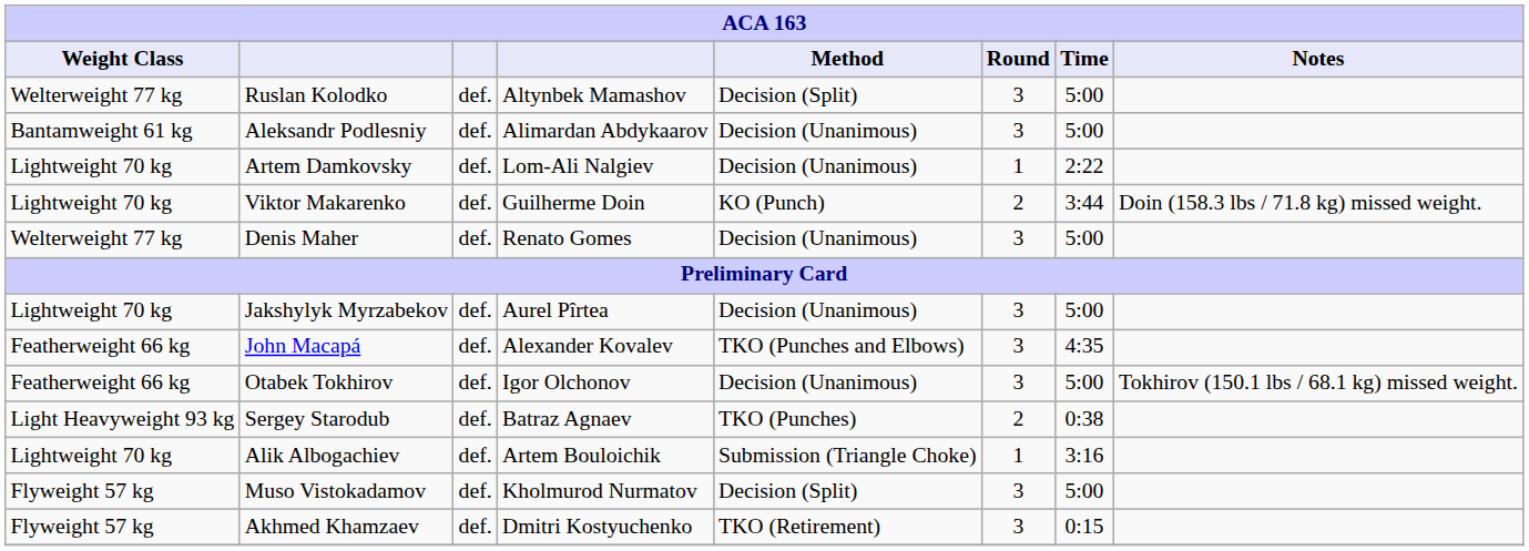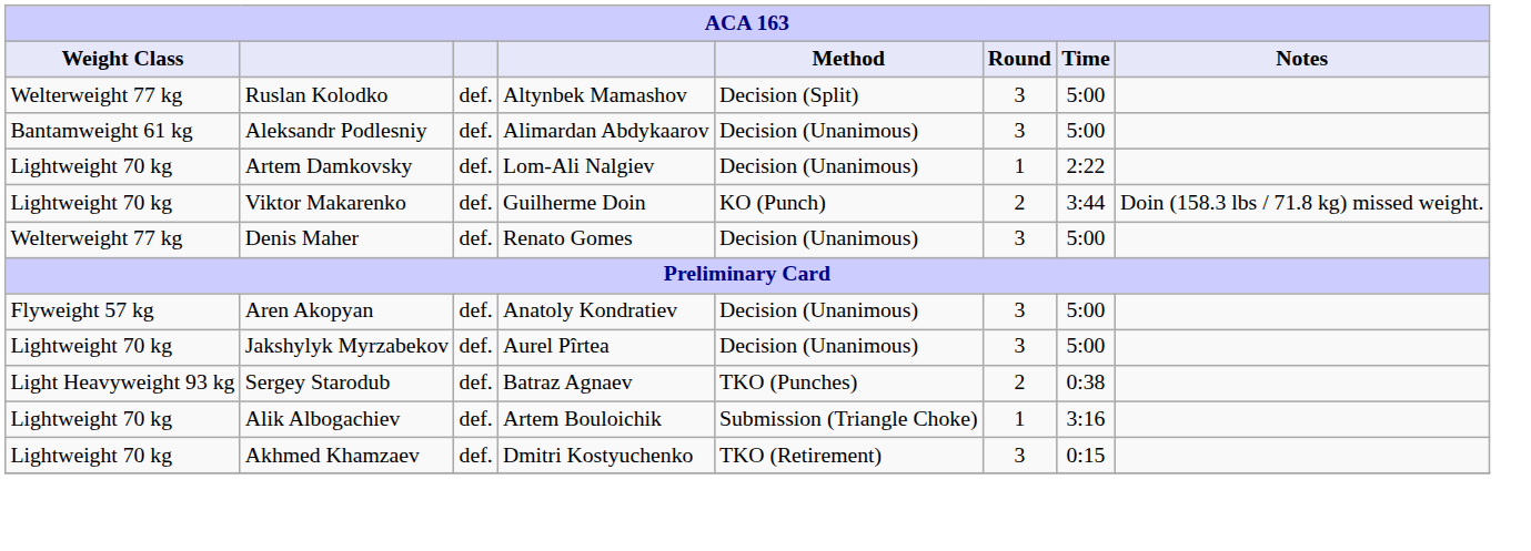 <table class="wikitable" style="font-size: 80%;">
 <tr>
 <th colspan="8" style="background-color: #ccf; color: #000080; text-align: center;"><strong>ACA 163</strong></th>
 </tr>
 <tr>
 <th colspan="1" style="background-color: #E6E8FA; color: #000000; text-align: center;">Weight Class</th>
 <th colspan="1" style="background-color: #E6E8FA; color: #000000; text-align: center;"></th>
 <th colspan="1" style="background-color: #E6E8FA; color: #000000; text-align: center;"></th>
 <th colspan="1" style="background-color: #E6E8FA; color: #000000; text-align: center;"></th>
 <th colspan="1" style="background-color: #E6E8FA; color: #000000; text-align: center;">Method</th>
 <th colspan="1" style="background-color: #E6E8FA; color: #000000; text-align: center;">Round</th>
 <th colspan="1" style="background-color: #E6E8FA; color: #000000; text-align: center;">Time</th>
 <th colspan="1" style="background-color: #E6E8FA; color: #000000; text-align: center;">Notes</th>
 </tr>
 <tr>
 <td>Welterweight 77 kg</td>
 <td> Ruslan Kolodko</td>
 <td>def.</td>
 <td> Altynbek Mamashov</td>
 <td>Decision (Split)</td>
 <td align=center>3</td>
 <td align=center>5:00</td>
 <td></td>
 </tr>
 <tr>
 <td>Bantamweight 61 kg</td>
 <td> Aleksandr Podlesniy</td>
 <td>def.</td>
 <td> Alimardan Abdykaarov</td>
 <td>Decision (Unanimous)</td>
 <td align=center>3</td>
 <td align=center>5:00</td>
 <td></td>
 </tr>
 <tr>
 <td>Lightweight 70 kg</td>
 <td> Artem Damkovsky</td>
 <td>def.</td>
 <td> Lom-Ali Nalgiev</td>
 <td>Decision (Unanimous)</td>
 <td align=center>1</td>
 <td align=center>2:22</td>
 <td></td>
 </tr>
 <tr>
 <td>Lightweight 70 kg</td>
 <td> Viktor Makarenko</td>
 <td>def.</td>
 <td> Guilherme Doin</td>
 <td>KO (Punch)</td>
 <td align=center>2</td>
 <td align=center>3:44</td>
 <td>Doin (158.3 lbs / 71.8 kg) missed weight.</td>
 </tr>
 <tr>
 <td>Welterweight 77 kg</td>
 <td> Denis Maher</td>
 <td>def.</td>
 <td> Renato Gomes</td>
 <td>Decision (Unanimous)</td>
 <td align=center>3</td>
 <td align=center>5:00</td>
 <td></td>
 </tr>
 <tr>
 <th colspan="8" style="background-color: #ccf; color: #000080; text-align: center;"><strong>Preliminary Card</strong></th>
 </tr>
 <tr>
+<td>Flyweight 57 kg</td>
+<td> Aren Akopyan</td>
+<td>def.</td>
+<td> Anatoly Kondratiev</td>
+<td>Decision (Unanimous)</td>
+<td align=center>3</td>
+<td align=center>5:00</td>
+<td></td>
+</tr>
+<tr>
 <td>Lightweight 70 kg</td>
 <td> Jakshylyk Myrzabekov</td>
 <td>def.</td>
 <td> Aurel Pîrtea</td>
 <td>Decision (Unanimous)</td>
 <td align=center>3</td>
 <td align=center>5:00</td>
 <td></td>
-</tr>
-<tr>
-<td>Featherweight 66 kg</td>
-<td> <a href='#'>John Macapá</a></td>
-<td>def.</td>
-<td> Alexander Kovalev</td>
-<td>TKO (Punches and Elbows)</td>
-<td align=center>3</td>
-<td align=center>4:35</td>
-<td></td>
-</tr>
-<tr>
-<td>Featherweight 66 kg</td>
-<td> Otabek Tokhirov</td>
-<td>def.</td>
-<td> Igor Olchonov</td>
-<td>Decision (Unanimous)</td>
-<td align=center>3</td>
-<td align=center>5:00</td>
-<td>Tokhirov (150.1 lbs / 68.1 kg) missed weight.</td>
 </tr>
 <tr>
 <td>Light Heavyweight 93 kg</td>
 <td> Sergey Starodub</td>
 <td>def.</td>
 <td> Batraz Agnaev</td>
 <td>TKO (Punches)</td>
 <td align=center>2</td>
 <td align=center>0:38</td>
 <td></td>
 </tr>
 <tr>
 <td>Lightweight 70 kg</td>
 <td> Alik Albogachiev</td>
 <td>def.</td>
 <td> Artem Bouloichik</td>
 <td>Submission (Triangle Choke)</td>
 <td align=center>1</td>
 <td align=center>3:16</td>
 <td></td>
 </tr>
 <tr>
-<td>Flyweight 57 kg</td>
-<td> Muso Vistokadamov</td>
-<td>def.</td>
-<td> Kholmurod Nurmatov</td>
-<td>Decision (Split)</td>
-<td align=center>3</td>
-<td align=center>5:00</td>
-<td></td>
-</tr>
-<tr>
-<td>Flyweight 57 kg</td>
+<td>Lightweight 70 kg</td>
 <td> Akhmed Khamzaev</td>
 <td>def.</td>
 <td> Dmitri Kostyuchenko</td>
 <td>TKO (Retirement)</td>
 <td align=center>3</td>
 <td align=center>0:15</td>
 <td></td>
 </tr>
 <tr>
 </tr>
 </table>
